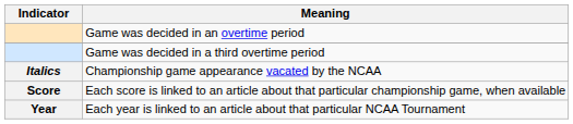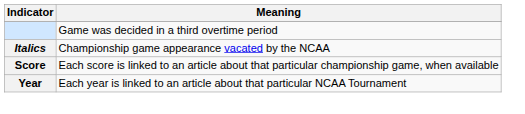 <table class="wikitable">
 <tr>
 <th scope="col">Indicator</th>
 <th scope="col">Meaning</th>
-</tr>
-<tr>
-<th scope="row" style="background:#FFE6BD; width:6em;"><sup></sup></th>
-<td>Game was decided in an <a href='#'>overtime</a> period</td>
 </tr>
 <tr>
 </tr>
 <tr>
 <th scope="row" style="background:#D0E7FF;"><sup></sup></th>
 <td>Game was decided in a third overtime period</td>
 </tr>
 <tr>
 <th scope="row"><em>Italics</em></th>
 <td>Championship game appearance <a href='#'>vacated</a> by the NCAA</td>
 </tr>
 <tr>
 <th scope="row">Score</th>
 <td>Each score is linked to an article about that particular championship game, when available</td>
 </tr>
 <tr>
 <th scope="row">Year</th>
 <td>Each year is linked to an article about that particular NCAA Tournament</td>
 </tr>
 </table>
